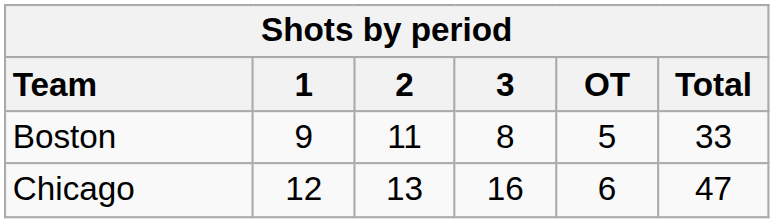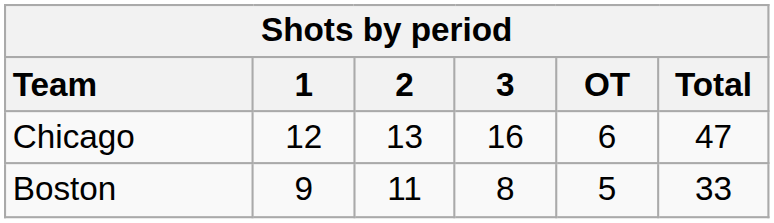 <table class="wikitable" style="width:23em; text-align:right;">
 <tr>
 <th colspan=6>Shots by period</th>
 </tr>
 <tr>
 <th style="width:8em; text-align:left;">Team</th>
 <th style="width:3em;">1</th>
 <th style="width:3em;">2</th>
 <th style="width:3em;">3</th>
 <th style="width:3em;">OT</th>
 <th style="width:3em;">Total</th>
 </tr>
 <tr>
+<td style="text-align:left;">Chicago</td>
+<td align=center>12</td>
+<td align=center>13</td>
+<td align=center>16</td>
+<td align=center>6</td>
+<td align=center>47</td>
+</tr>
+<tr>
 <td style="text-align:left;">Boston</td>
 <td align=center>9</td>
 <td align=center>11</td>
 <td align=center>8</td>
 <td align=center>5</td>
 <td align=center>33</td>
 </tr>
-<tr>
-<td style="text-align:left;">Chicago</td>
-<td align=center>12</td>
-<td align=center>13</td>
-<td align=center>16</td>
-<td align=center>6</td>
-<td align=center>47</td>
-</tr>
 </table>
